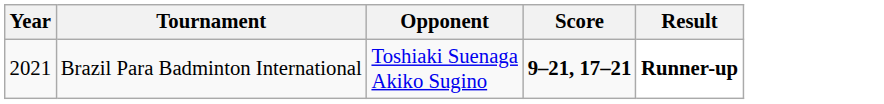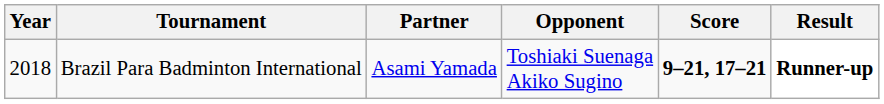 <table class="sortable wikitable" style="font-size: 90%;">
 <tr>
 <th>Year</th>
 <th>Tournament</th>
+<th>Partner</th>
 <th>Opponent</th>
 <th>Score</th>
 <th>Result</th>
 </tr>
 <tr>
-<td align="center">2021</td>
+<td align="center">2018</td>
 <td align="left">Brazil Para Badminton International</td>
+<td> <a href='#'>Asami Yamada</a></td>
 <td align="left"> <a href='#'>Toshiaki Suenaga</a><br> <a href='#'>Akiko Sugino</a></td>
 <td align="left"><strong>9–21, 17–21</strong></td>
 <td style="text-align:left; background:white"> <strong>Runner-up</strong></td>
 </tr>
 </table>
